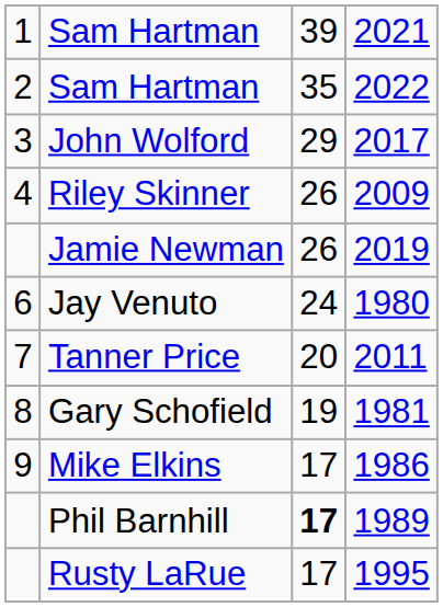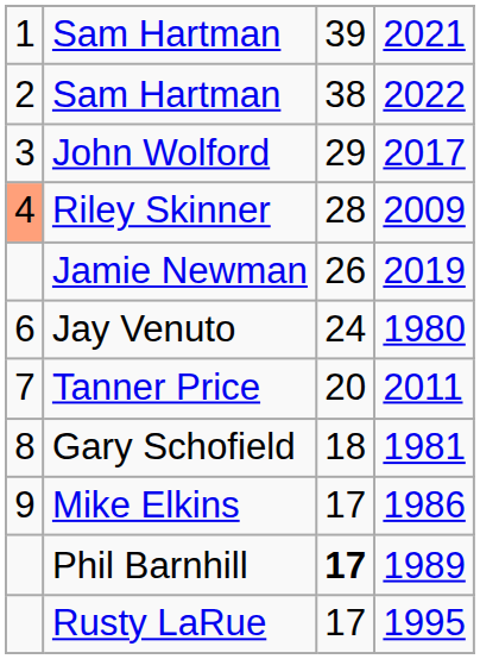 <table class="wikitable">
 <tr>
 </tr>
 <tr>
 <td>1</td>
 <td><a href='#'>Sam Hartman</a></td>
 <td>39</td>
 <td><a href='#'>2021</a></td>
 </tr>
 <tr>
 <td>2</td>
 <td><a href='#'>Sam Hartman</a></td>
-<td>35</td>
+<td>38</td>
 <td><a href='#'>2022</a></td>
 </tr>
 <tr>
 <td>3</td>
 <td><a href='#'>John Wolford</a></td>
 <td>29</td>
 <td><a href='#'>2017</a></td>
 </tr>
 <tr>
-<td>4</td>
+<td style="background: lightsalmon;">4</td>
 <td><a href='#'>Riley Skinner</a></td>
-<td>26</td>
+<td>28</td>
 <td><a href='#'>2009</a></td>
 </tr>
 <tr>
 <td></td>
 <td><a href='#'>Jamie Newman</a></td>
 <td>26</td>
 <td><a href='#'>2019</a></td>
 </tr>
 <tr>
 <td>6</td>
 <td>Jay Venuto</td>
 <td>24</td>
 <td><a href='#'>1980</a></td>
 </tr>
 <tr>
 <td>7</td>
 <td><a href='#'>Tanner Price</a></td>
 <td>20</td>
 <td><a href='#'>2011</a></td>
 </tr>
 <tr>
 <td>8</td>
 <td>Gary Schofield</td>
-<td>19</td>
+<td>18</td>
 <td><a href='#'>1981</a></td>
 </tr>
 <tr>
 <td>9</td>
 <td><a href='#'>Mike Elkins</a></td>
 <td>17</td>
 <td><a href='#'>1986</a></td>
 </tr>
 <tr>
 <td></td>
 <td>Phil Barnhill</td>
 <td><strong>17</strong></td>
 <td><a href='#'>1989</a></td>
 </tr>
 <tr>
 <td></td>
 <td><a href='#'>Rusty LaRue</a></td>
 <td>17</td>
 <td><a href='#'>1995</a></td>
 </tr>
 </table>
